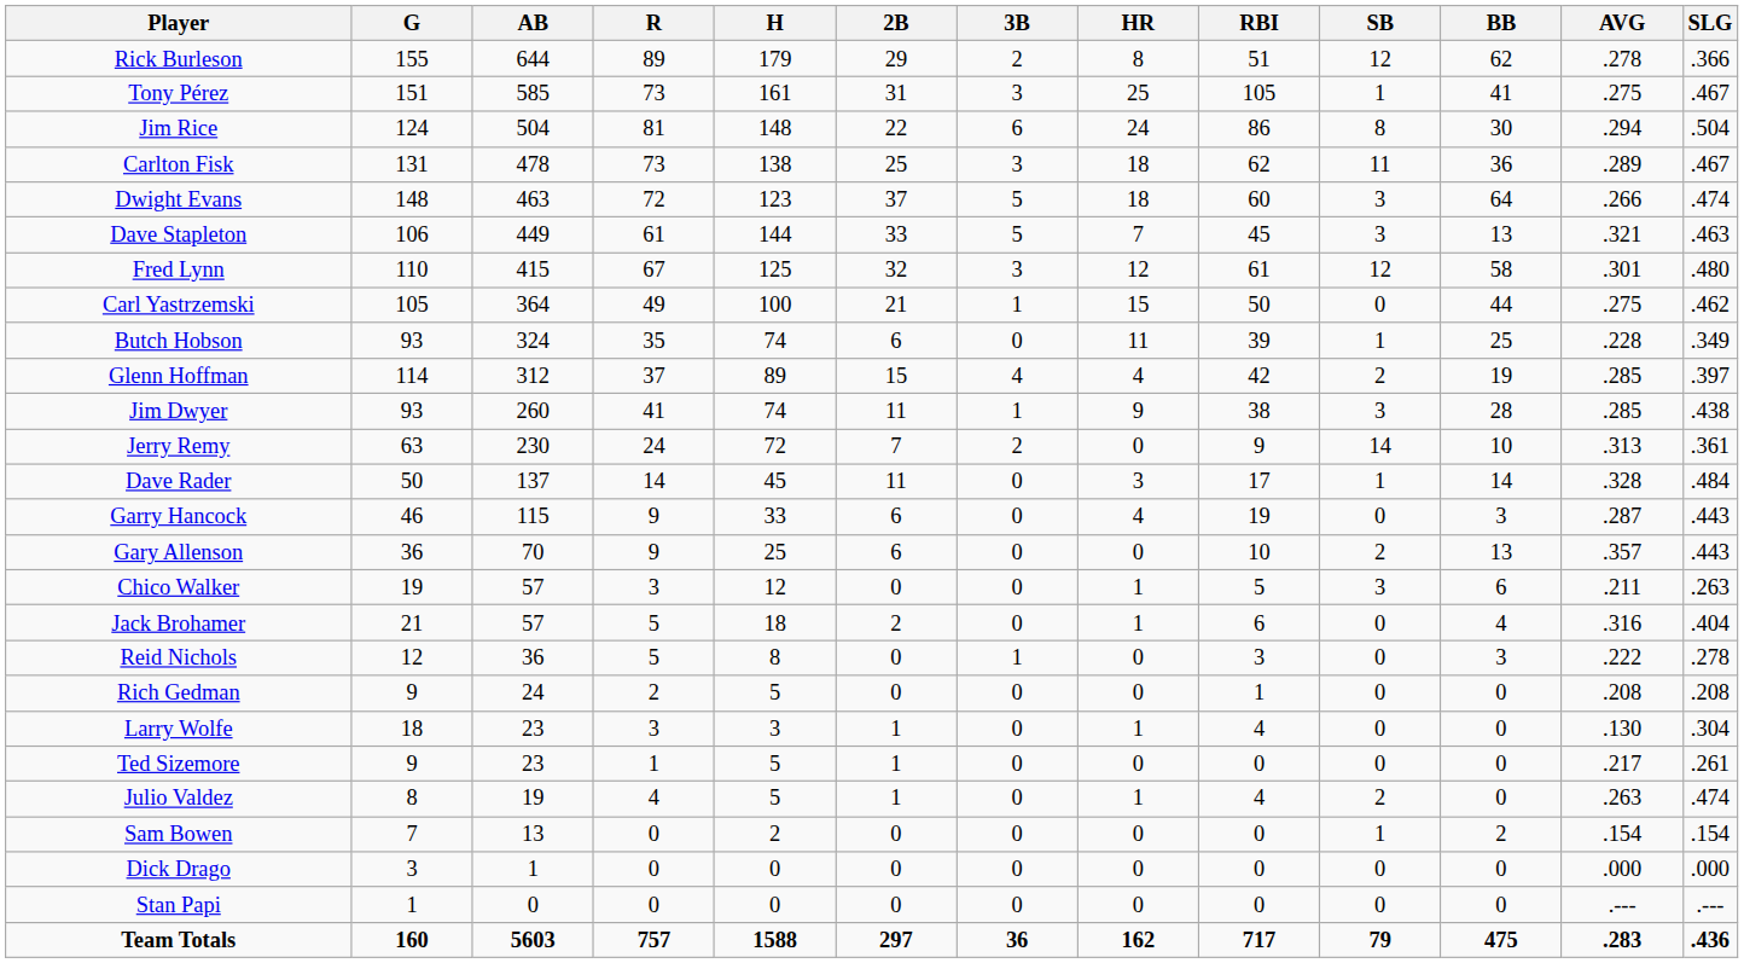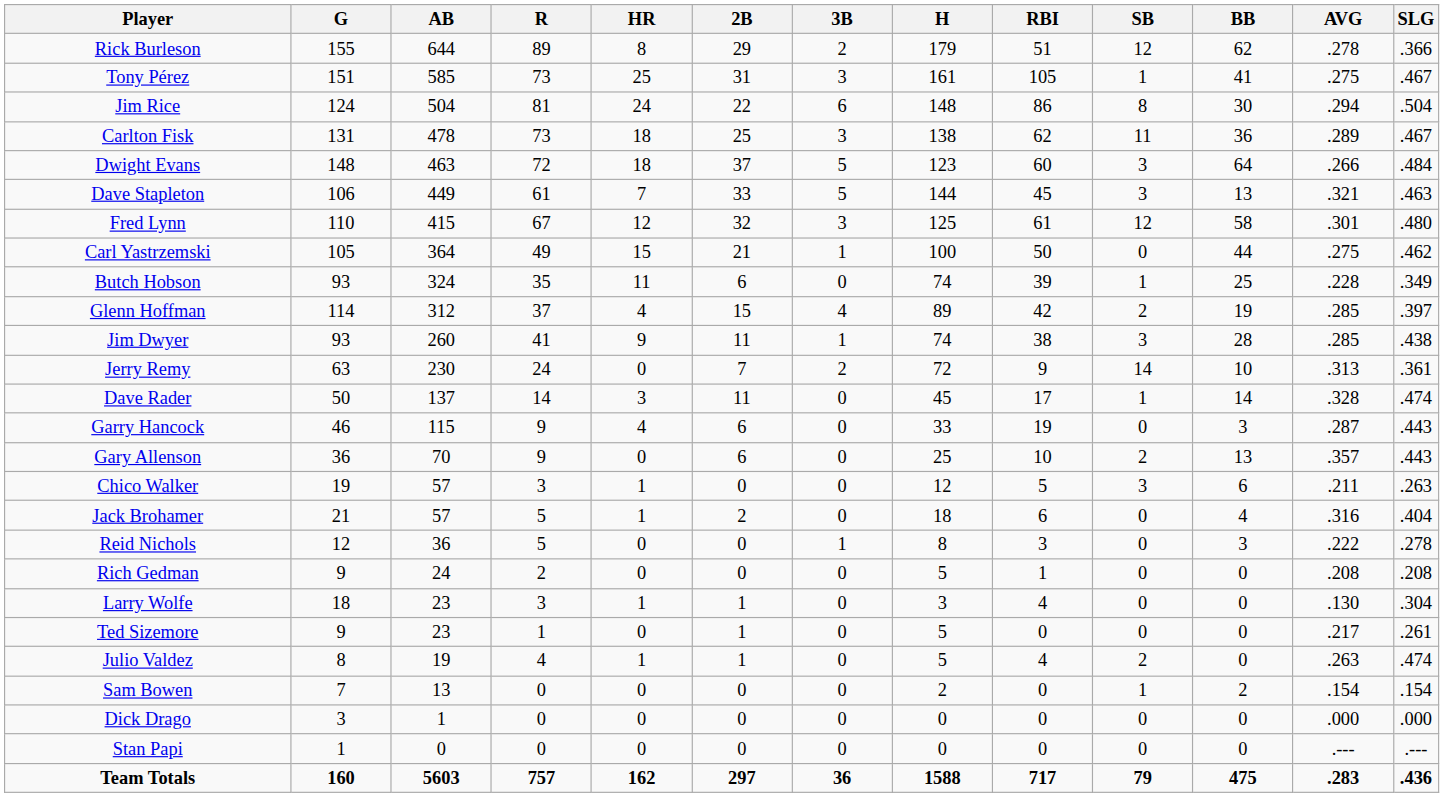 <table class=wikitable style="text-align:center">
 <tr>
 <th bgcolor=#DDDDFF; width="20%">Player</th>
 <th bgcolor=#DDDDFF; width="7%">G</th>
 <th bgcolor=#DDDDFF; width="7%">AB</th>
 <th bgcolor=#DDDDFF; width="7%">R</th>
-<th bgcolor=#DDDDFF; width="7%">H</th>
+<th bgcolor=#DDDDFF; width="7%">HR</th>
 <th bgcolor=#DDDDFF; width="7%">2B</th>
 <th bgcolor=#DDDDFF; width="7%">3B</th>
-<th bgcolor=#DDDDFF; width="7%">HR</th>
+<th bgcolor=#DDDDFF; width="7%">H</th>
 <th bgcolor=#DDDDFF; width="7%">RBI</th>
 <th bgcolor=#DDDDFF; width="7%">SB</th>
 <th bgcolor=#DDDDFF; width="7%">BB</th>
 <th bgcolor=#DDDDFF; width="7%">AVG</th>
 <th bgcolor=#DDDDFF; width="7%">SLG</th>
 </tr>
 <tr>
 <td><a href='#'>Rick Burleson</a></td>
 <td>155</td>
 <td>644</td>
 <td>89</td>
-<td>179</td>
+<td>8</td>
 <td>29</td>
 <td>2</td>
-<td>8</td>
+<td>179</td>
 <td>51</td>
 <td>12</td>
 <td>62</td>
 <td>.278</td>
 <td>.366</td>
 </tr>
 <tr>
 <td><a href='#'>Tony Pérez</a></td>
 <td>151</td>
 <td>585</td>
 <td>73</td>
-<td>161</td>
+<td>25</td>
 <td>31</td>
 <td>3</td>
-<td>25</td>
+<td>161</td>
 <td>105</td>
 <td>1</td>
 <td>41</td>
 <td>.275</td>
 <td>.467</td>
 </tr>
 <tr>
 <td><a href='#'>Jim Rice</a></td>
 <td>124</td>
 <td>504</td>
 <td>81</td>
-<td>148</td>
+<td>24</td>
 <td>22</td>
 <td>6</td>
-<td>24</td>
+<td>148</td>
 <td>86</td>
 <td>8</td>
 <td>30</td>
 <td>.294</td>
 <td>.504</td>
 </tr>
 <tr>
 <td><a href='#'>Carlton Fisk</a></td>
 <td>131</td>
 <td>478</td>
 <td>73</td>
-<td>138</td>
+<td>18</td>
 <td>25</td>
 <td>3</td>
-<td>18</td>
+<td>138</td>
 <td>62</td>
 <td>11</td>
 <td>36</td>
 <td>.289</td>
 <td>.467</td>
 </tr>
 <tr>
 <td><a href='#'>Dwight Evans</a></td>
 <td>148</td>
 <td>463</td>
 <td>72</td>
-<td>123</td>
+<td>18</td>
 <td>37</td>
 <td>5</td>
-<td>18</td>
+<td>123</td>
 <td>60</td>
 <td>3</td>
 <td>64</td>
 <td>.266</td>
-<td>.474</td>
+<td>.484</td>
 </tr>
 <tr>
 <td><a href='#'>Dave Stapleton</a></td>
 <td>106</td>
 <td>449</td>
 <td>61</td>
-<td>144</td>
+<td>7</td>
 <td>33</td>
 <td>5</td>
-<td>7</td>
+<td>144</td>
 <td>45</td>
 <td>3</td>
 <td>13</td>
 <td>.321</td>
 <td>.463</td>
 </tr>
 <tr>
 <td><a href='#'>Fred Lynn</a></td>
 <td>110</td>
 <td>415</td>
 <td>67</td>
-<td>125</td>
+<td>12</td>
 <td>32</td>
 <td>3</td>
-<td>12</td>
+<td>125</td>
 <td>61</td>
 <td>12</td>
 <td>58</td>
 <td>.301</td>
 <td>.480</td>
 </tr>
 <tr>
 <td><a href='#'>Carl Yastrzemski</a></td>
 <td>105</td>
 <td>364</td>
 <td>49</td>
-<td>100</td>
+<td>15</td>
 <td>21</td>
 <td>1</td>
-<td>15</td>
+<td>100</td>
 <td>50</td>
 <td>0</td>
 <td>44</td>
 <td>.275</td>
 <td>.462</td>
 </tr>
 <tr>
 <td><a href='#'>Butch Hobson</a></td>
 <td>93</td>
 <td>324</td>
 <td>35</td>
-<td>74</td>
+<td>11</td>
 <td>6</td>
 <td>0</td>
-<td>11</td>
+<td>74</td>
 <td>39</td>
 <td>1</td>
 <td>25</td>
 <td>.228</td>
 <td>.349</td>
 </tr>
 <tr>
 <td><a href='#'>Glenn Hoffman</a></td>
 <td>114</td>
 <td>312</td>
 <td>37</td>
-<td>89</td>
+<td>4</td>
 <td>15</td>
 <td>4</td>
-<td>4</td>
+<td>89</td>
 <td>42</td>
 <td>2</td>
 <td>19</td>
 <td>.285</td>
 <td>.397</td>
 </tr>
 <tr>
 <td><a href='#'>Jim Dwyer</a></td>
 <td>93</td>
 <td>260</td>
 <td>41</td>
-<td>74</td>
+<td>9</td>
 <td>11</td>
 <td>1</td>
-<td>9</td>
+<td>74</td>
 <td>38</td>
 <td>3</td>
 <td>28</td>
 <td>.285</td>
 <td>.438</td>
 </tr>
 <tr>
 <td><a href='#'>Jerry Remy</a></td>
 <td>63</td>
 <td>230</td>
 <td>24</td>
-<td>72</td>
+<td>0</td>
 <td>7</td>
 <td>2</td>
-<td>0</td>
+<td>72</td>
 <td>9</td>
 <td>14</td>
 <td>10</td>
 <td>.313</td>
 <td>.361</td>
 </tr>
 <tr>
 <td><a href='#'>Dave Rader</a></td>
 <td>50</td>
 <td>137</td>
 <td>14</td>
-<td>45</td>
+<td>3</td>
 <td>11</td>
 <td>0</td>
-<td>3</td>
+<td>45</td>
 <td>17</td>
 <td>1</td>
 <td>14</td>
 <td>.328</td>
-<td>.484</td>
+<td>.474</td>
 </tr>
 <tr>
 <td><a href='#'>Garry Hancock</a></td>
 <td>46</td>
 <td>115</td>
 <td>9</td>
-<td>33</td>
+<td>4</td>
 <td>6</td>
 <td>0</td>
-<td>4</td>
+<td>33</td>
 <td>19</td>
 <td>0</td>
 <td>3</td>
 <td>.287</td>
 <td>.443</td>
 </tr>
 <tr>
 <td><a href='#'>Gary Allenson</a></td>
 <td>36</td>
 <td>70</td>
 <td>9</td>
-<td>25</td>
+<td>0</td>
 <td>6</td>
 <td>0</td>
-<td>0</td>
+<td>25</td>
 <td>10</td>
 <td>2</td>
 <td>13</td>
 <td>.357</td>
 <td>.443</td>
 </tr>
 <tr>
 <td><a href='#'>Chico Walker</a></td>
 <td>19</td>
 <td>57</td>
 <td>3</td>
-<td>12</td>
+<td>1</td>
 <td>0</td>
 <td>0</td>
-<td>1</td>
+<td>12</td>
 <td>5</td>
 <td>3</td>
 <td>6</td>
 <td>.211</td>
 <td>.263</td>
 </tr>
 <tr>
 <td><a href='#'>Jack Brohamer</a></td>
 <td>21</td>
 <td>57</td>
 <td>5</td>
-<td>18</td>
+<td>1</td>
 <td>2</td>
 <td>0</td>
-<td>1</td>
+<td>18</td>
 <td>6</td>
 <td>0</td>
 <td>4</td>
 <td>.316</td>
 <td>.404</td>
 </tr>
 <tr>
 <td><a href='#'>Reid Nichols</a></td>
 <td>12</td>
 <td>36</td>
 <td>5</td>
-<td>8</td>
+<td>0</td>
 <td>0</td>
 <td>1</td>
-<td>0</td>
+<td>8</td>
 <td>3</td>
 <td>0</td>
 <td>3</td>
 <td>.222</td>
 <td>.278</td>
 </tr>
 <tr>
 <td><a href='#'>Rich Gedman</a></td>
 <td>9</td>
 <td>24</td>
 <td>2</td>
-<td>5</td>
 <td>0</td>
 <td>0</td>
 <td>0</td>
+<td>5</td>
 <td>1</td>
 <td>0</td>
 <td>0</td>
 <td>.208</td>
 <td>.208</td>
 </tr>
 <tr>
 <td><a href='#'>Larry Wolfe</a></td>
 <td>18</td>
 <td>23</td>
 <td>3</td>
-<td>3</td>
+<td>1</td>
 <td>1</td>
 <td>0</td>
-<td>1</td>
+<td>3</td>
 <td>4</td>
 <td>0</td>
 <td>0</td>
 <td>.130</td>
 <td>.304</td>
 </tr>
 <tr>
 <td><a href='#'>Ted Sizemore</a></td>
 <td>9</td>
 <td>23</td>
 <td>1</td>
-<td>5</td>
+<td>0</td>
 <td>1</td>
 <td>0</td>
-<td>0</td>
+<td>5</td>
 <td>0</td>
 <td>0</td>
 <td>0</td>
 <td>.217</td>
 <td>.261</td>
 </tr>
 <tr>
 <td><a href='#'>Julio Valdez</a></td>
 <td>8</td>
 <td>19</td>
 <td>4</td>
-<td>5</td>
+<td>1</td>
 <td>1</td>
 <td>0</td>
-<td>1</td>
+<td>5</td>
 <td>4</td>
 <td>2</td>
 <td>0</td>
 <td>.263</td>
 <td>.474</td>
 </tr>
 <tr>
 <td><a href='#'>Sam Bowen</a></td>
 <td>7</td>
 <td>13</td>
 <td>0</td>
-<td>2</td>
 <td>0</td>
 <td>0</td>
 <td>0</td>
+<td>2</td>
 <td>0</td>
 <td>1</td>
 <td>2</td>
 <td>.154</td>
 <td>.154</td>
 </tr>
 <tr>
 <td><a href='#'>Dick Drago</a></td>
 <td>3</td>
 <td>1</td>
 <td>0</td>
 <td>0</td>
 <td>0</td>
 <td>0</td>
 <td>0</td>
 <td>0</td>
 <td>0</td>
 <td>0</td>
 <td>.000</td>
 <td>.000</td>
 </tr>
 <tr>
 <td><a href='#'>Stan Papi</a></td>
 <td>1</td>
 <td>0</td>
 <td>0</td>
 <td>0</td>
 <td>0</td>
 <td>0</td>
 <td>0</td>
 <td>0</td>
 <td>0</td>
 <td>0</td>
 <td>.---</td>
 <td>.---</td>
 </tr>
 <tr>
 <td><strong>Team Totals</strong></td>
 <td><strong>160</strong></td>
 <td><strong>5603</strong></td>
 <td><strong>757</strong></td>
-<td><strong>1588</strong></td>
+<td><strong>162</strong></td>
 <td><strong>297</strong></td>
 <td><strong>36</strong></td>
-<td><strong>162</strong></td>
+<td><strong>1588</strong></td>
 <td><strong>717</strong></td>
 <td><strong>79</strong></td>
 <td><strong>475</strong></td>
 <td><strong>.283</strong></td>
 <td><strong>.436</strong></td>
 </tr>
 </table>
